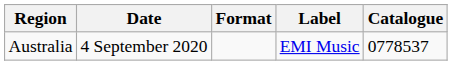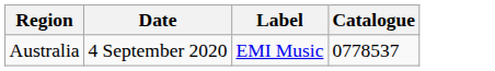 <table class="wikitable plainrowheaders">
 <tr>
 <th scope="col">Region</th>
 <th scope="col">Date</th>
-<th scope="col">Format</th>
 <th scope="col">Label</th>
 <th scope="col">Catalogue</th>
 </tr>
 <tr>
 <td>Australia</td>
 <td>4 September 2020</td>
-<td></td>
 <td><a href='#'>EMI Music</a></td>
 <td>0778537</td>
 </tr>
 </table>
